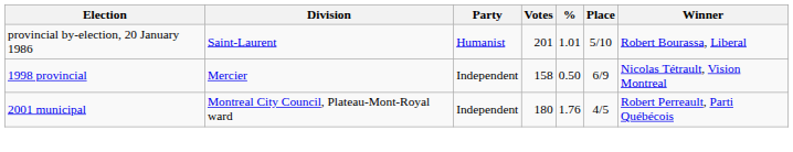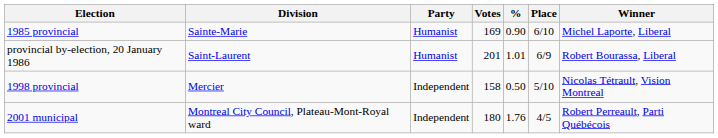 <table class="wikitable" width="1000">
 <tr>
 <th align="left">Election</th>
 <th align="left">Division</th>
 <th align="left">Party</th>
 <th align="right">Votes</th>
 <th align="right">%</th>
 <th align="center">Place</th>
 <th align="center">Winner</th>
 </tr>
 <tr>
+<td align="left"><a href='#'>1985 provincial</a></td>
+<td align="left"><a href='#'>Sainte-Marie</a></td>
+<td align="left"><a href='#'>Humanist</a></td>
+<td align="right">169</td>
+<td align="right">0.90</td>
+<td align="center">6/10</td>
+<td align="left"><a href='#'>Michel Laporte</a>, <a href='#'>Liberal</a></td>
+</tr>
+<tr>
 <td align="left">provincial by-election, 20 January 1986</td>
 <td align="left"><a href='#'>Saint-Laurent</a></td>
 <td align="left"><a href='#'>Humanist</a></td>
 <td align="right">201</td>
 <td align="right">1.01</td>
-<td align="center">5/10</td>
+<td align="center">6/9</td>
 <td align="left"><a href='#'>Robert Bourassa</a>, <a href='#'>Liberal</a></td>
 </tr>
 <tr>
 <td align="left"><a href='#'>1998 provincial</a></td>
 <td align="left"><a href='#'>Mercier</a></td>
 <td align="left">Independent</td>
 <td align="right">158</td>
 <td align="right">0.50</td>
-<td align="center">6/9</td>
+<td align="center">5/10</td>
 <td align="left"><a href='#'>Nicolas Tétrault</a>, <a href='#'>Vision Montreal</a></td>
 </tr>
 <tr>
 <td align="left"><a href='#'>2001 municipal</a></td>
 <td align="left"><a href='#'>Montreal City Council</a>, Plateau-Mont-Royal ward</td>
 <td align="left">Independent</td>
 <td align="right">180</td>
 <td align="right">1.76</td>
 <td align="center">4/5</td>
 <td align="left"><a href='#'>Robert Perreault</a>, <a href='#'>Parti Québécois</a></td>
 </tr>
 </table>
